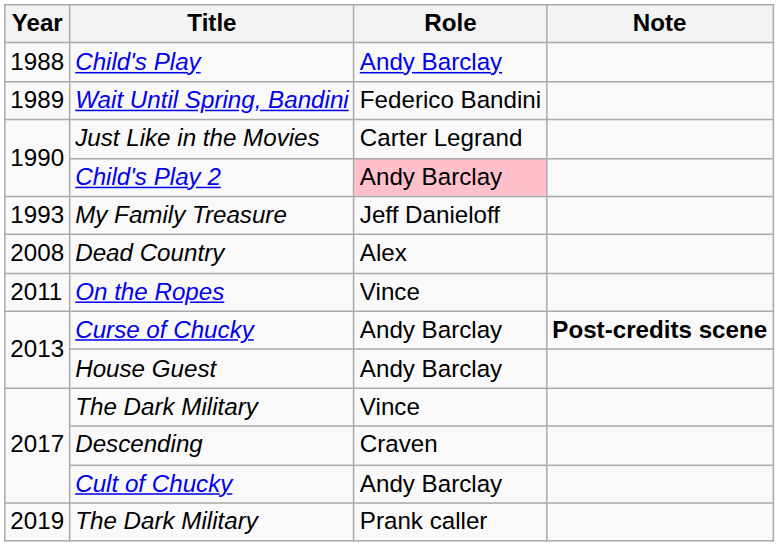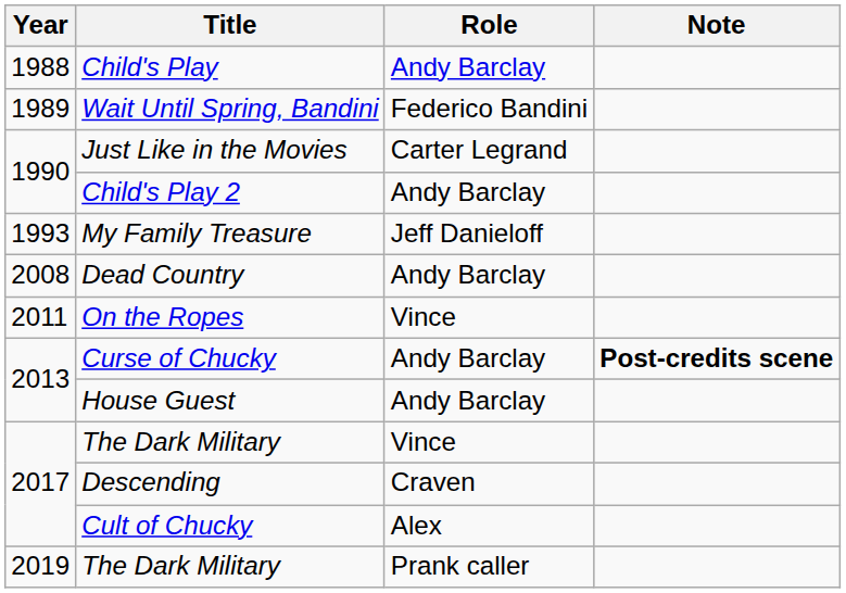 <table class="wikitable sortable">
 <tr>
 <th>Year</th>
 <th>Title</th>
 <th>Role</th>
 <th>Note</th>
 </tr>
 <tr>
 <td>1988</td>
 <td><em><a href='#'>Child's Play</a></em></td>
 <td><a href='#'>Andy Barclay</a></td>
 <td></td>
 </tr>
 <tr>
 <td>1989</td>
 <td><em><a href='#'>Wait Until Spring, Bandini</a></em></td>
 <td>Federico Bandini</td>
 <td></td>
 </tr>
 <tr>
 <td rowspan="2">1990</td>
 <td><em>Just Like in the Movies</em></td>
 <td>Carter Legrand</td>
 <td></td>
 </tr>
 <tr>
 <td><em><a href='#'>Child's Play 2</a></em></td>
-<td style="background: pink;">Andy Barclay</td>
+<td>Andy Barclay</td>
 <td></td>
 </tr>
 <tr>
 <td>1993</td>
 <td><em>My Family Treasure</em></td>
 <td>Jeff Danieloff</td>
 <td></td>
 </tr>
 <tr>
 <td>2008</td>
 <td><em>Dead Country</em></td>
-<td>Alex</td>
+<td>Andy Barclay</td>
 <td></td>
 </tr>
 <tr>
 <td>2011</td>
 <td><em><a href='#'>On the Ropes</a></em></td>
 <td>Vince</td>
 <td></td>
 </tr>
 <tr>
 <td rowspan="2">2013</td>
 <td><em><a href='#'>Curse of Chucky</a></em></td>
 <td>Andy Barclay</td>
 <td><strong>Post-credits scene</strong></td>
 </tr>
 <tr>
 <td><em>House Guest</em></td>
 <td>Andy Barclay</td>
 <td></td>
 </tr>
 <tr>
 <td rowspan="3">2017</td>
 <td><em>The Dark Military</em></td>
 <td>Vince</td>
 <td></td>
 </tr>
 <tr>
 <td><em>Descending</em></td>
 <td>Craven</td>
 <td></td>
 </tr>
 <tr>
 <td><em><a href='#'>Cult of Chucky</a></em></td>
-<td>Andy Barclay</td>
+<td>Alex</td>
 <td></td>
 </tr>
 <tr>
 <td>2019</td>
 <td><em>The Dark Military</em></td>
 <td>Prank caller</td>
 <td></td>
 </tr>
 </table>
